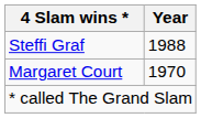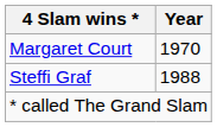 <table class="wikitable">
 <tr>
 <th>4 Slam wins *</th>
 <th>Year</th>
 </tr>
 <tr>
+<td> <a href='#'>Margaret Court</a></td>
+<td>1970</td>
+</tr>
+<tr>
 <td> <a href='#'>Steffi Graf</a></td>
 <td>1988</td>
-</tr>
-<tr>
-<td> <a href='#'>Margaret Court</a></td>
-<td>1970</td>
 </tr>
 <tr>
 <td colspan="2">* called The Grand Slam</td>
 </tr>
 </table>
